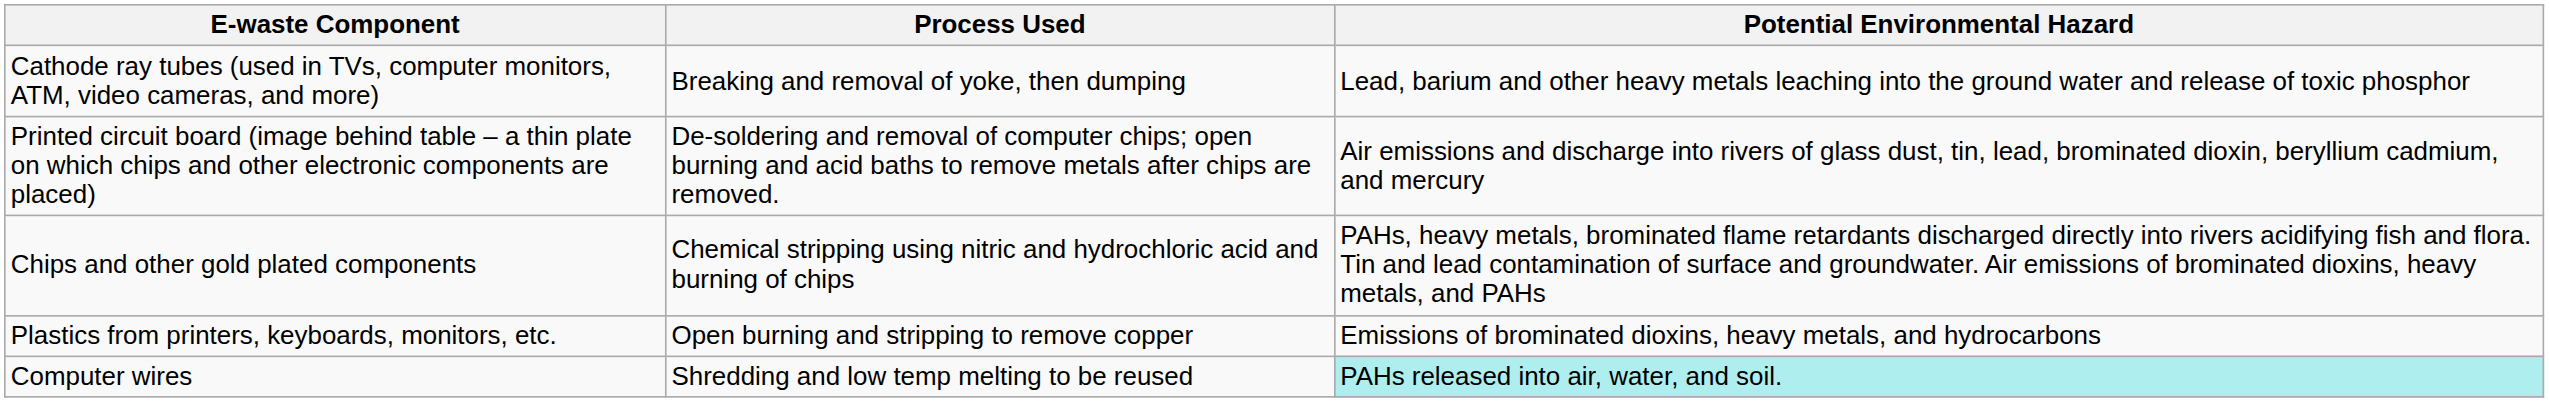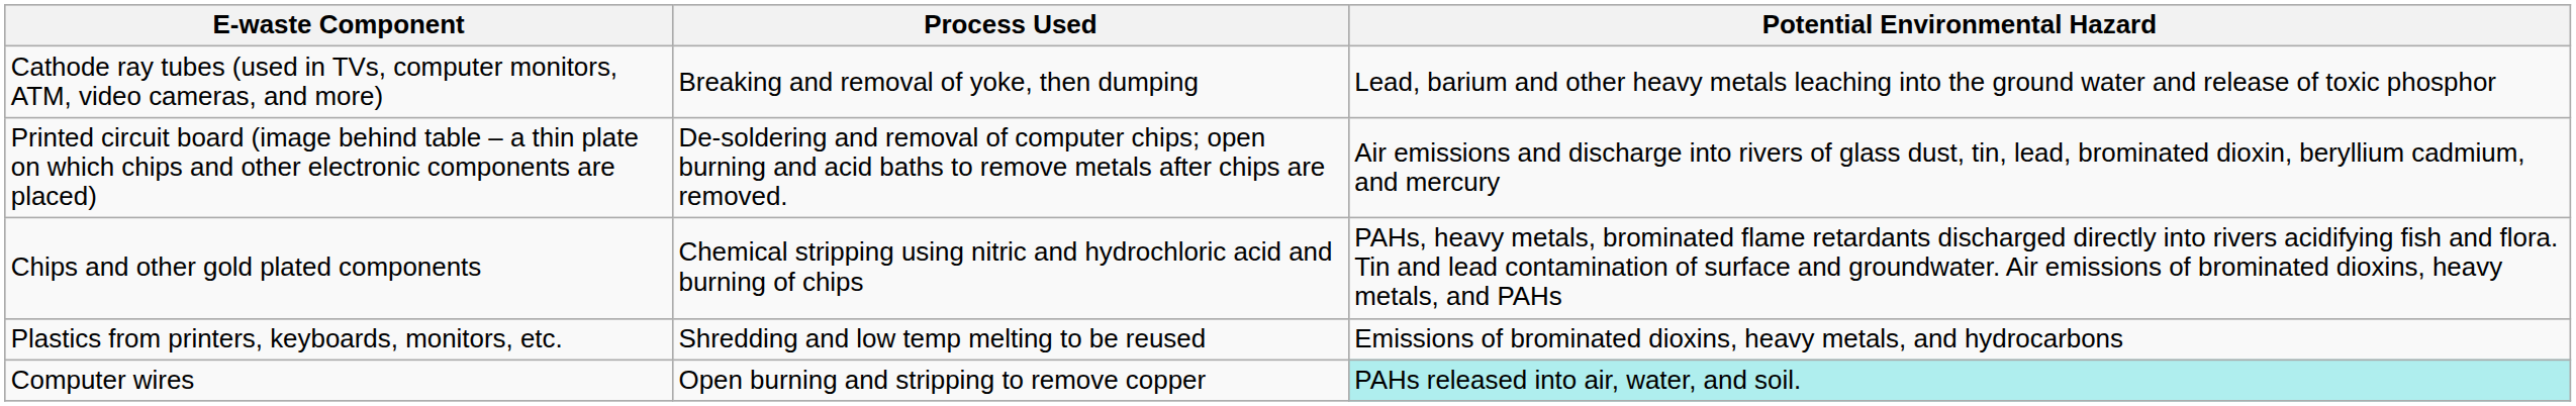 <table class="wikitable">
 <tr>
 <th>E-waste Component</th>
 <th>Process Used</th>
 <th>Potential Environmental Hazard</th>
 </tr>
 <tr>
 <td>Cathode ray tubes (used in TVs, computer monitors, ATM, video cameras, and more)</td>
 <td>Breaking and removal of yoke, then dumping</td>
 <td>Lead, barium and other heavy metals leaching into the ground water and release of toxic phosphor</td>
 </tr>
 <tr>
 <td>Printed circuit board (image behind table – a thin plate on which chips and other electronic components are placed)</td>
 <td>De-soldering and removal of computer chips; open burning and acid baths to remove metals after chips are removed.</td>
 <td>Air emissions and discharge into rivers of glass dust, tin, lead, brominated dioxin, beryllium cadmium, and mercury</td>
 </tr>
 <tr>
 <td>Chips and other gold plated components</td>
 <td>Chemical stripping using nitric and hydrochloric acid and burning of chips</td>
 <td>PAHs, heavy metals, brominated flame retardants discharged directly into rivers acidifying fish and flora. Tin and lead contamination of surface and groundwater. Air emissions of brominated dioxins, heavy metals, and PAHs</td>
 </tr>
 <tr>
 <td>Plastics from printers, keyboards, monitors, etc.</td>
-<td>Open burning and stripping to remove copper</td>
+<td>Shredding and low temp melting to be reused</td>
 <td>Emissions of brominated dioxins, heavy metals, and hydrocarbons</td>
 </tr>
 <tr>
 <td>Computer wires</td>
-<td>Shredding and low temp melting to be reused</td>
+<td>Open burning and stripping to remove copper</td>
 <td style="background: paleturquoise;">PAHs released into air, water, and soil.</td>
 </tr>
 </table>
